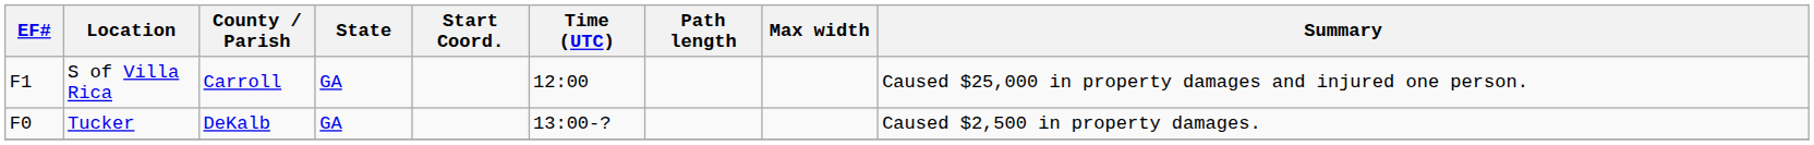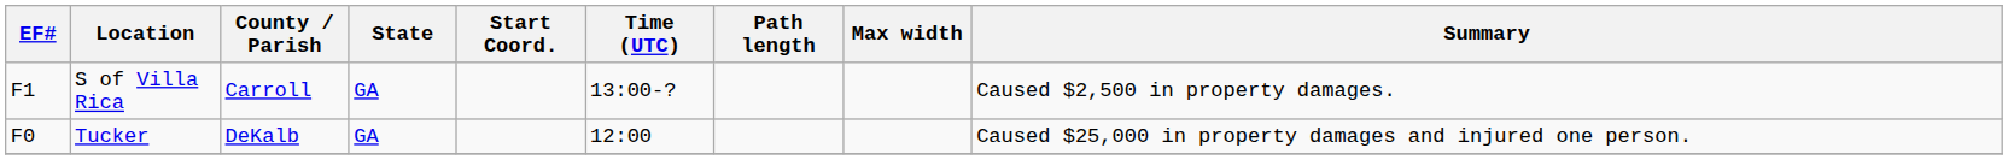 <table class="wikitable sortable" style="width:100%;">
 <tr>
 <th scope="col"  style="width:3%; text-align:center;"><a href='#'>EF#</a></th>
 <th scope="col"  style="width:7%; text-align:center;" class="unsortable">Location</th>
 <th scope="col"  style="width:6%; text-align:center;" class="unsortable">County / Parish</th>
 <th scope="col"  style="width:5%; text-align:center;">State</th>
 <th scope="col"  style="width:6%; text-align:center;">Start Coord.</th>
 <th scope="col"  style="width:6%; text-align:center;">Time (<a href='#'>UTC</a>)</th>
 <th scope="col"  style="width:6%; text-align:center;">Path length</th>
 <th scope="col"  style="width:6%; text-align:center;">Max width</th>
 <th scope="col" class="unsortable" style="width:48%; text-align:center;">Summary</th>
 </tr>
 <tr>
 <td bgcolor=>F1</td>
 <td>S of <a href='#'>Villa Rica</a></td>
 <td><a href='#'>Carroll</a></td>
 <td><a href='#'>GA</a></td>
 <td></td>
-<td>12:00</td>
+<td>13:00-?</td>
 <td></td>
 <td></td>
-<td>Caused $25,000 in property damages and injured one person.</td>
+<td>Caused $2,500 in property damages.</td>
 </tr>
 <tr>
 <td bgcolor=>F0</td>
 <td><a href='#'>Tucker</a></td>
 <td><a href='#'>DeKalb</a></td>
 <td><a href='#'>GA</a></td>
 <td></td>
-<td>13:00-?</td>
+<td>12:00</td>
 <td></td>
 <td></td>
-<td>Caused $2,500 in property damages.</td>
+<td>Caused $25,000 in property damages and injured one person.</td>
 </tr>
 <tr>
 </tr>
 </table>
